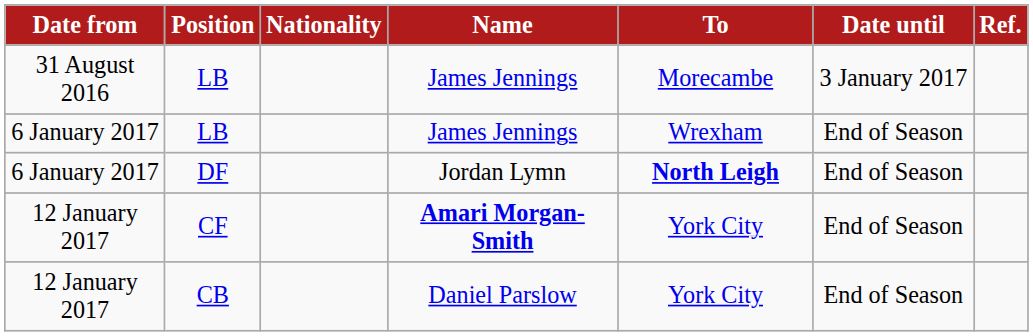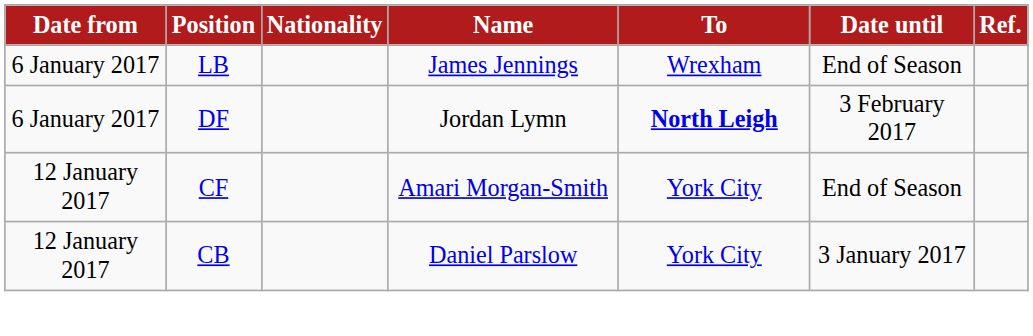 <table class="wikitable"  style="text-align:center; font-size:90%; ">
 <tr>
 <th style="background:#B11B1B; color:#FFFFFF; width:100px;">Date from</th>
 <th style="background:#B11B1B; color:#FFFFFF; width:50px;">Position</th>
 <th style="background:#B11B1B; color:#FFFFFF; width:50px;">Nationality</th>
 <th style="background:#B11B1B; color:#FFFFFF; width:150px;">Name</th>
 <th style="background:#B11B1B; color:#FFFFFF; width:120px;">To</th>
 <th style="background:#B11B1B; color:#FFFFFF; width:100px;">Date until</th>
 <th style="background:#B11B1B; color:#FFFFFF; width:25px;">Ref.</th>
-</tr>
-<tr>
-<td>31 August 2016</td>
-<td><a href='#'>LB</a></td>
-<td></td>
-<td><a href='#'>James Jennings</a></td>
-<td><a href='#'>Morecambe</a></td>
-<td>3 January 2017</td>
-<td></td>
 </tr>
 <tr>
 <td>6 January 2017</td>
 <td><a href='#'>LB</a></td>
 <td></td>
 <td><a href='#'>James Jennings</a></td>
 <td><a href='#'>Wrexham</a></td>
 <td>End of Season</td>
 <td></td>
 </tr>
 <tr>
 <td>6 January 2017</td>
 <td><a href='#'>DF</a></td>
 <td></td>
 <td>Jordan Lymn</td>
 <td><strong><a href='#'>North Leigh</a></strong></td>
-<td>End of Season</td>
+<td>3 February 2017</td>
 <td></td>
 </tr>
 <tr>
 <td>12 January 2017</td>
 <td><a href='#'>CF</a></td>
 <td></td>
-<td><strong><a href='#'>Amari Morgan-Smith</a></strong></td>
+<td><a href='#'>Amari Morgan-Smith</a></td>
 <td><a href='#'>York City</a></td>
 <td>End of Season</td>
 <td></td>
 </tr>
 <tr>
 <td>12 January 2017</td>
 <td><a href='#'>CB</a></td>
 <td></td>
 <td><a href='#'>Daniel Parslow</a></td>
 <td><a href='#'>York City</a></td>
-<td>End of Season</td>
+<td>3 January 2017</td>
 <td></td>
 </tr>
 </table>
